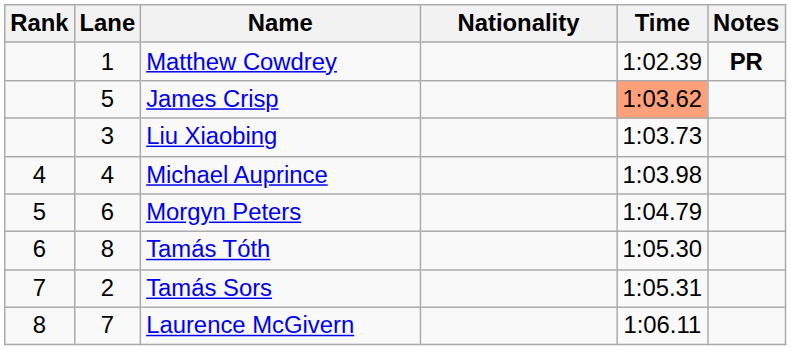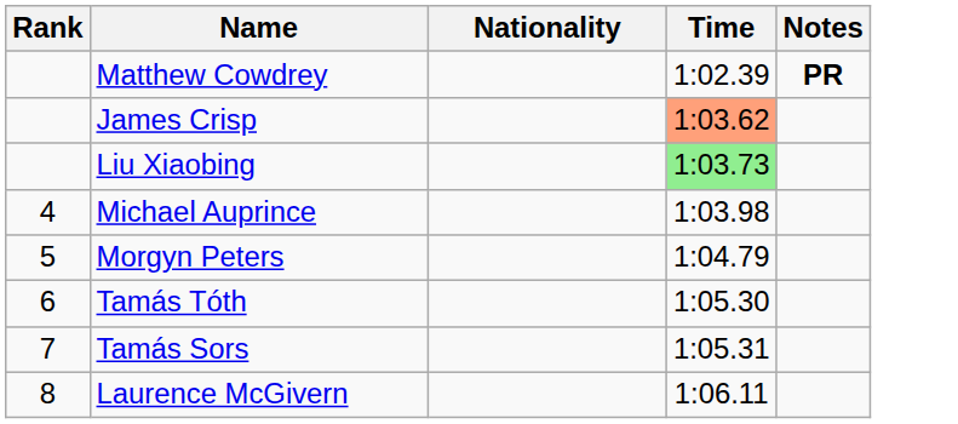 <table class="wikitable sortable" style="text-align:center">
 <tr>
 <th>Rank</th>
-<th>Lane</th>
 <th style="width:180px">Name</th>
 <th style="width:125px">Nationality</th>
 <th>Time</th>
 <th>Notes</th>
 </tr>
 <tr>
 <td></td>
-<td>1</td>
 <td style="text-align:left;"><a href='#'>Matthew Cowdrey</a></td>
 <td style="text-align:left;"></td>
 <td>1:02.39</td>
 <td><strong>PR</strong></td>
 </tr>
 <tr>
 <td></td>
-<td>5</td>
 <td style="text-align:left;"><a href='#'>James Crisp</a></td>
 <td style="text-align:left;"></td>
 <td style="background: lightsalmon;">1:03.62</td>
 <td></td>
 </tr>
 <tr>
 <td></td>
-<td>3</td>
 <td style="text-align:left;"><a href='#'>Liu Xiaobing</a></td>
 <td style="text-align:left;"></td>
-<td>1:03.73</td>
+<td style="background: lightgreen;">1:03.73</td>
 <td></td>
 </tr>
 <tr>
-<td>4</td>
 <td>4</td>
 <td style="text-align:left;"><a href='#'>Michael Auprince</a></td>
 <td style="text-align:left;"></td>
 <td>1:03.98</td>
 <td></td>
 </tr>
 <tr>
 <td>5</td>
-<td>6</td>
 <td style="text-align:left;"><a href='#'>Morgyn Peters</a></td>
 <td style="text-align:left;"></td>
 <td>1:04.79</td>
 <td></td>
 </tr>
 <tr>
 <td>6</td>
-<td>8</td>
 <td style="text-align:left;"><a href='#'>Tamás Tóth</a></td>
 <td style="text-align:left;"></td>
 <td>1:05.30</td>
 <td></td>
 </tr>
 <tr>
 <td>7</td>
-<td>2</td>
 <td style="text-align:left;"><a href='#'>Tamás Sors</a></td>
 <td style="text-align:left;"></td>
 <td>1:05.31</td>
 <td></td>
 </tr>
 <tr>
 <td>8</td>
-<td>7</td>
 <td style="text-align:left;"><a href='#'>Laurence McGivern</a></td>
 <td style="text-align:left;"></td>
 <td>1:06.11</td>
 <td></td>
 </tr>
 </table>
